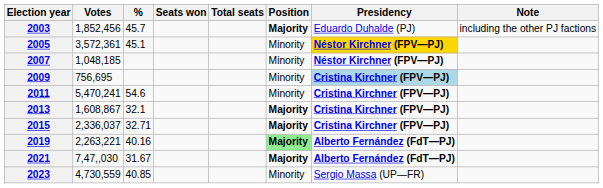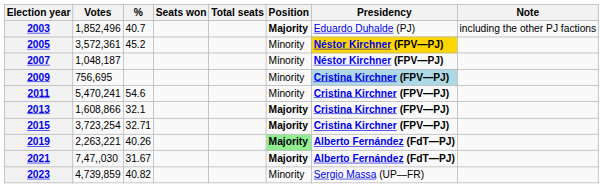 <table class="wikitable">
 <tr>
 <th>Election year</th>
 <th>Votes</th>
 <th>%</th>
 <th>Seats won</th>
 <th>Total seats</th>
 <th>Position</th>
 <th>Presidency</th>
 <th>Note</th>
 </tr>
 <tr>
 <th><a href='#'>2003</a></th>
-<td>1,852,456</td>
-<td>45.7</td>
+<td>1,852,496</td>
+<td>40.7</td>
 <td></td>
 <td></td>
 <td><strong>Majority</strong></td>
 <td><a href='#'>Eduardo Duhalde</a> (PJ)</td>
 <td>including the other PJ factions</td>
 </tr>
 <tr>
 <th><a href='#'>2005</a></th>
 <td>3,572,361</td>
-<td>45.1</td>
+<td>45.2</td>
 <td></td>
 <td></td>
 <td>Minority</td>
 <td style="background: gold;"><strong><a href='#'>Néstor Kirchner</a> (FPV—PJ)</strong></td>
 <td></td>
 </tr>
 <tr>
 <th><a href='#'>2007</a></th>
-<td>1,048,185</td>
+<td>1,048,187</td>
 <td></td>
 <td></td>
 <td></td>
 <td>Minority</td>
 <td><strong><a href='#'>Néstor Kirchner</a> (FPV—PJ)</strong></td>
 <td></td>
 </tr>
 <tr>
 <th><a href='#'>2009</a></th>
 <td>756,695</td>
 <td></td>
 <td></td>
 <td></td>
 <td>Minority</td>
 <td style="background: lightblue;"><strong><a href='#'>Cristina Kirchner</a> (FPV—PJ)</strong></td>
 <td></td>
 </tr>
 <tr>
 <th><a href='#'>2011</a></th>
 <td>5,470,241</td>
 <td>54.6</td>
 <td></td>
 <td></td>
 <td>Minority</td>
 <td><strong><a href='#'>Cristina Kirchner</a> (FPV—PJ)</strong></td>
 <td></td>
 </tr>
 <tr>
 <th><a href='#'>2013</a></th>
-<td>1,608,867</td>
+<td>1,608,866</td>
 <td>32.1</td>
 <td></td>
 <td></td>
 <td><strong>Majority</strong></td>
 <td><strong><a href='#'>Cristina Kirchner</a> (FPV—PJ)</strong></td>
 <td></td>
 </tr>
 <tr>
 <th><a href='#'>2015</a></th>
-<td>2,336,037</td>
+<td>3,723,254</td>
 <td>32.71</td>
 <td></td>
 <td></td>
 <td><strong>Majority</strong></td>
 <td><strong><a href='#'>Cristina Kirchner</a> (FPV—PJ)</strong></td>
 <td></td>
 </tr>
 <tr>
 <th><a href='#'>2019</a></th>
 <td>2,263,221</td>
-<td>40.16</td>
+<td>40.26</td>
 <td></td>
 <td></td>
 <td style="background: lightgreen;"><strong>Majority</strong></td>
 <td><strong><a href='#'>Alberto Fernández</a> (FdT—PJ)</strong></td>
 <td></td>
 </tr>
 <tr>
 <th><a href='#'>2021</a></th>
 <td>7,47,,030</td>
 <td>31.67</td>
 <td></td>
 <td></td>
 <td><strong>Majority</strong></td>
 <td><strong><a href='#'>Alberto Fernández</a> (FdT—PJ)</strong></td>
 <td></td>
 </tr>
 <tr>
 <th><a href='#'>2023</a></th>
-<td>4,730,559</td>
-<td>40.85</td>
+<td>4,739,859</td>
+<td>40.82</td>
 <td></td>
 <td></td>
 <td>Minority</td>
 <td><a href='#'>Sergio Massa</a> (UP—FR)</td>
 </tr>
 </table>
